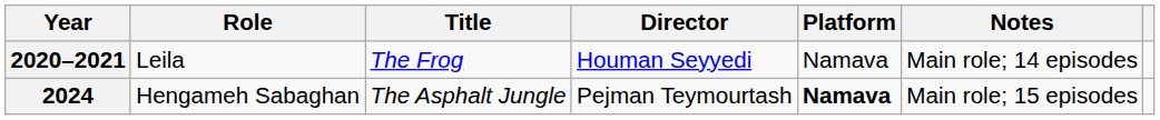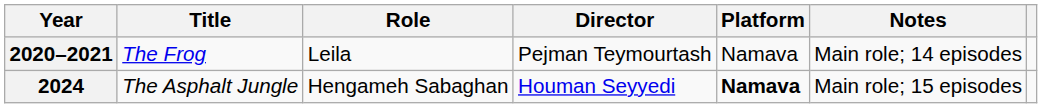 <table class="wikitable plainrowheaders sortable"  style=font-size:100%>
 <tr>
 <th scope="col">Year</th>
+<th scope="col">Title</th>
 <th scope="col">Role</th>
-<th scope="col">Title</th>
 <th scope="col">Director</th>
 <th scope="col" class="unsortable">Platform</th>
 <th>Notes</th>
 <th scope="col" class="unsortable"></th>
 </tr>
 <tr>
 <th scope=row>2020–2021</th>
+<td><em><a href='#'>The Frog</a></em></td>
 <td>Leila</td>
-<td><em><a href='#'>The Frog</a></em></td>
-<td><a href='#'>Houman Seyyedi</a></td>
+<td>Pejman Teymourtash</td>
 <td>Namava</td>
 <td>Main role; 14 episodes</td>
 <td></td>
 </tr>
 <tr>
 <th scope=row>2024</th>
+<td><em>The Asphalt Jungle</em></td>
 <td>Hengameh Sabaghan</td>
-<td><em>The Asphalt Jungle</em></td>
-<td>Pejman Teymourtash</td>
+<td><a href='#'>Houman Seyyedi</a></td>
 <td><strong>Namava</strong></td>
 <td>Main role; 15 episodes</td>
 <td></td>
 </tr>
 </table>
